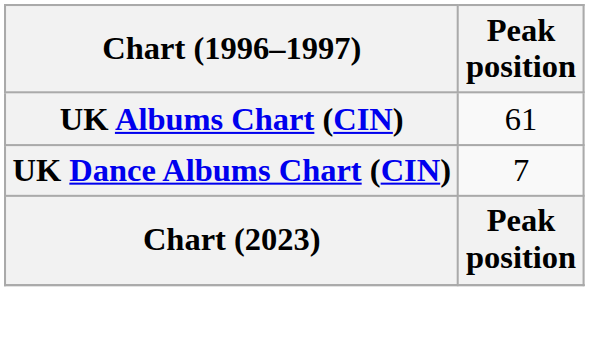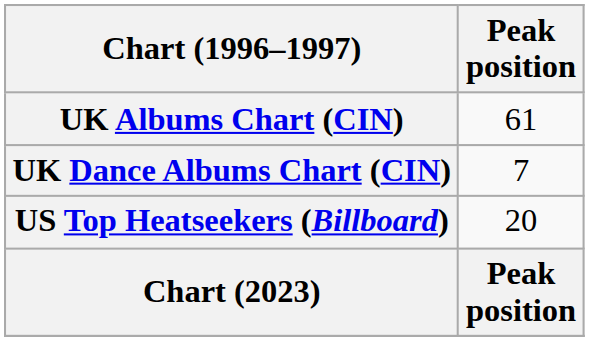 <table class="wikitable sortable plainrowheaders">
 <tr>
 <th align="left">Chart (1996–1997)</th>
 <th align="left">Peak<br>position</th>
 </tr>
 <tr>
 <th scope="row">UK <a href='#'>Albums Chart</a> (<a href='#'>CIN</a>)</th>
 <td align="center">61</td>
 </tr>
 <tr>
 <th scope="row">UK <a href='#'>Dance Albums Chart</a> (<a href='#'>CIN</a>)</th>
 <td align="center">7</td>
 </tr>
 <tr>
+<th scope="row">US <a href='#'>Top Heatseekers</a> (<em><a href='#'>Billboard</a></em>)</th>
+<td align="center">20</td>
+</tr>
+<tr>
 <th align="left">Chart (2023)</th>
 <th align="left">Peak<br>position</th>
 </tr>
 <tr>
 </tr>
 </table>
